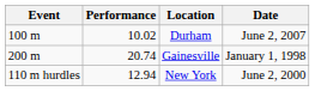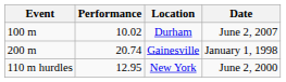 <table class=wikitable>
 <tr>
 <th>Event</th>
 <th>Performance</th>
 <th>Location</th>
 <th>Date</th>
 </tr>
 <tr>
 <td>100 m</td>
 <td align=right>10.02</td>
 <td align=center><a href='#'> Durham</a></td>
 <td align=right>June 2, 2007</td>
 </tr>
 <tr>
 <td>200 m</td>
 <td align=right>20.74</td>
 <td align=center><a href='#'> Gainesville</a></td>
 <td align=right>January 1, 1998</td>
 </tr>
 <tr>
 <td>110 m hurdles</td>
-<td align=right>12.94</td>
+<td align=right>12.95</td>
 <td align=center><a href='#'> New York</a></td>
 <td align=right>June 2, 2000</td>
 </tr>
 </table>
